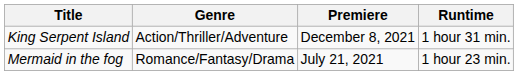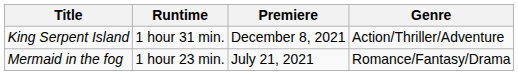 <table class="wikitable sortable">
 <tr>
 <th>Title</th>
+<th>Runtime</th>
+<th>Premiere</th>
 <th>Genre</th>
-<th>Premiere</th>
-<th>Runtime</th>
 </tr>
 <tr>
 <td><em>King Serpent Island</em></td>
+<td>1 hour 31 min.</td>
+<td>December 8, 2021</td>
 <td>Action/Thriller/Adventure</td>
-<td>December 8, 2021</td>
-<td>1 hour 31 min.</td>
 </tr>
 <tr>
 <td><em>Mermaid in the fog</em></td>
+<td>1 hour 23 min.</td>
+<td>July 21, 2021</td>
 <td>Romance/Fantasy/Drama</td>
-<td>July 21, 2021</td>
-<td>1 hour 23 min.</td>
 </tr>
 </table>
